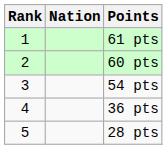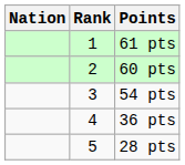 <table class="wikitable sortable" style="text-align:center">
 <tr>
+<th>Nation</th>
 <th>Rank</th>
-<th>Nation</th>
 <th>Points</th>
 </tr>
 <tr style="background-color:#ccffcc">
+<td align=left></td>
 <td>1</td>
-<td align=left></td>
 <td>61 pts</td>
 </tr>
 <tr style="background-color:#ccffcc">
+<td align=left></td>
 <td>2</td>
-<td align=left></td>
 <td>60 pts</td>
 </tr>
 <tr>
+<td align=left></td>
 <td>3</td>
-<td align=left></td>
 <td>54 pts</td>
 </tr>
 <tr>
+<td align=left></td>
 <td>4</td>
-<td align=left></td>
 <td>36 pts</td>
 </tr>
 <tr>
+<td align=left></td>
 <td>5</td>
-<td align=left></td>
 <td>28 pts</td>
 </tr>
 </table>
